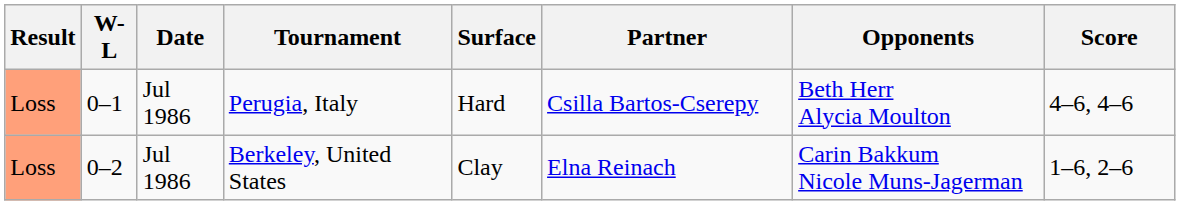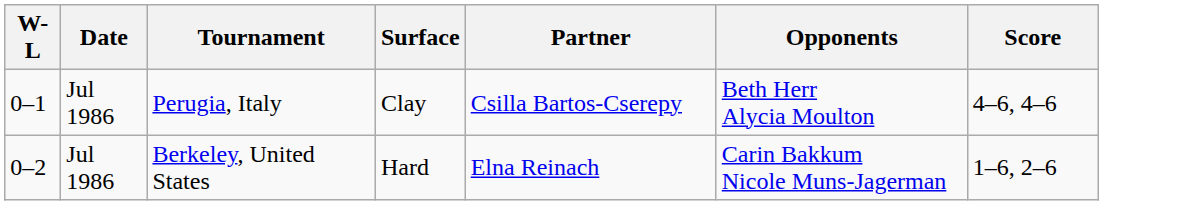 <table class="sortable wikitable">
 <tr>
-<th>Result</th>
 <th style="width:30px" class="unsortable">W-L</th>
 <th style="width:50px">Date</th>
 <th style="width:145px">Tournament</th>
 <th style="width:50px">Surface</th>
 <th style="width:160px">Partner</th>
 <th style="width:160px">Opponents</th>
 <th style="width:80px" class="unsortable">Score</th>
 </tr>
 <tr>
-<td style="background:#FFA07A;">Loss</td>
 <td>0–1</td>
 <td>Jul 1986</td>
 <td><a href='#'>Perugia</a>, Italy</td>
-<td>Hard</td>
+<td>Clay</td>
 <td> <a href='#'>Csilla Bartos-Cserepy</a></td>
 <td> <a href='#'>Beth Herr</a> <br>  <a href='#'>Alycia Moulton</a></td>
 <td>4–6, 4–6</td>
 </tr>
 <tr>
-<td style="background:#FFA07A;">Loss</td>
 <td>0–2</td>
 <td>Jul 1986</td>
 <td><a href='#'>Berkeley</a>, United States</td>
-<td>Clay</td>
+<td>Hard</td>
 <td> <a href='#'>Elna Reinach</a></td>
 <td> <a href='#'>Carin Bakkum</a> <br>  <a href='#'>Nicole Muns-Jagerman</a></td>
 <td>1–6, 2–6</td>
 </tr>
 </table>
